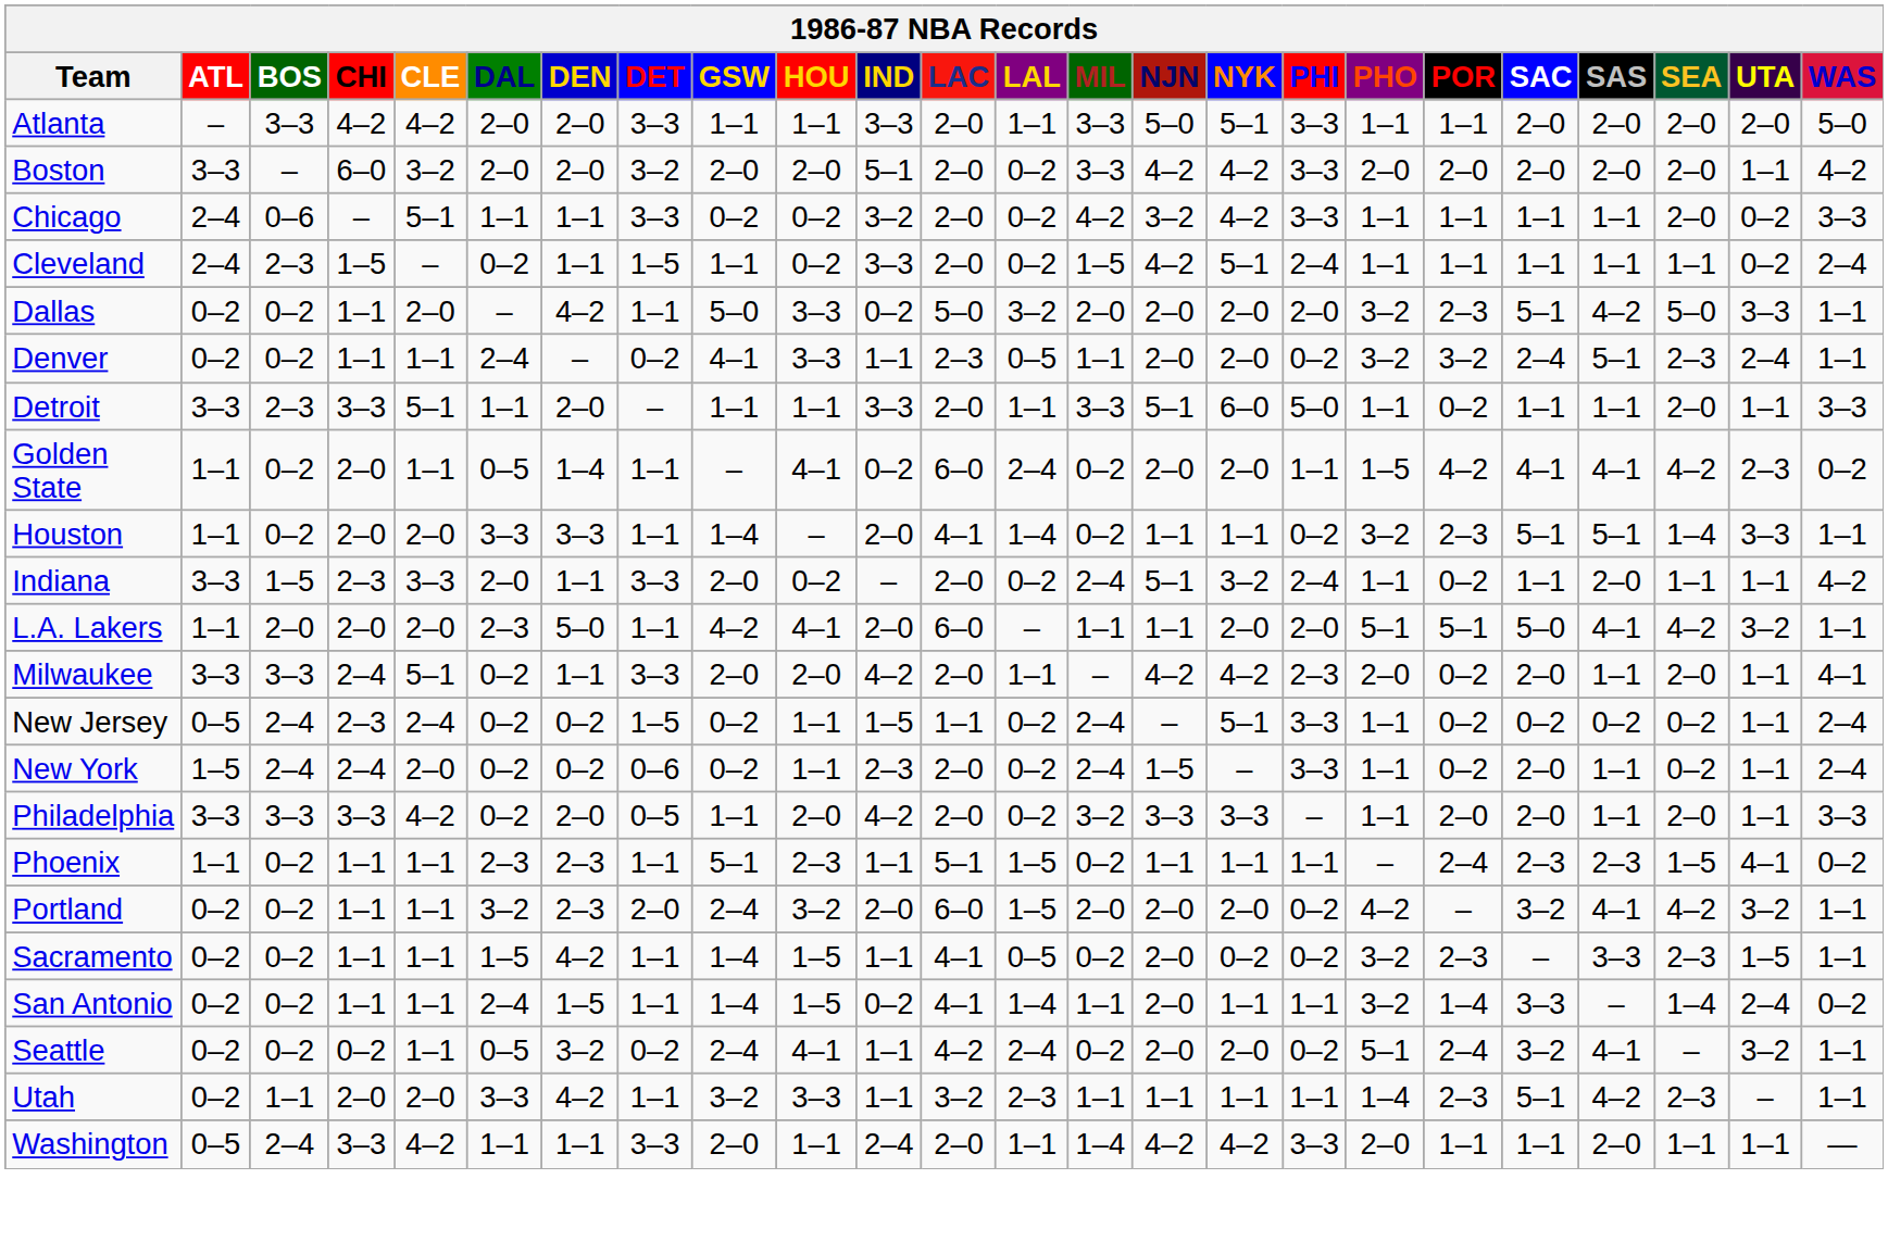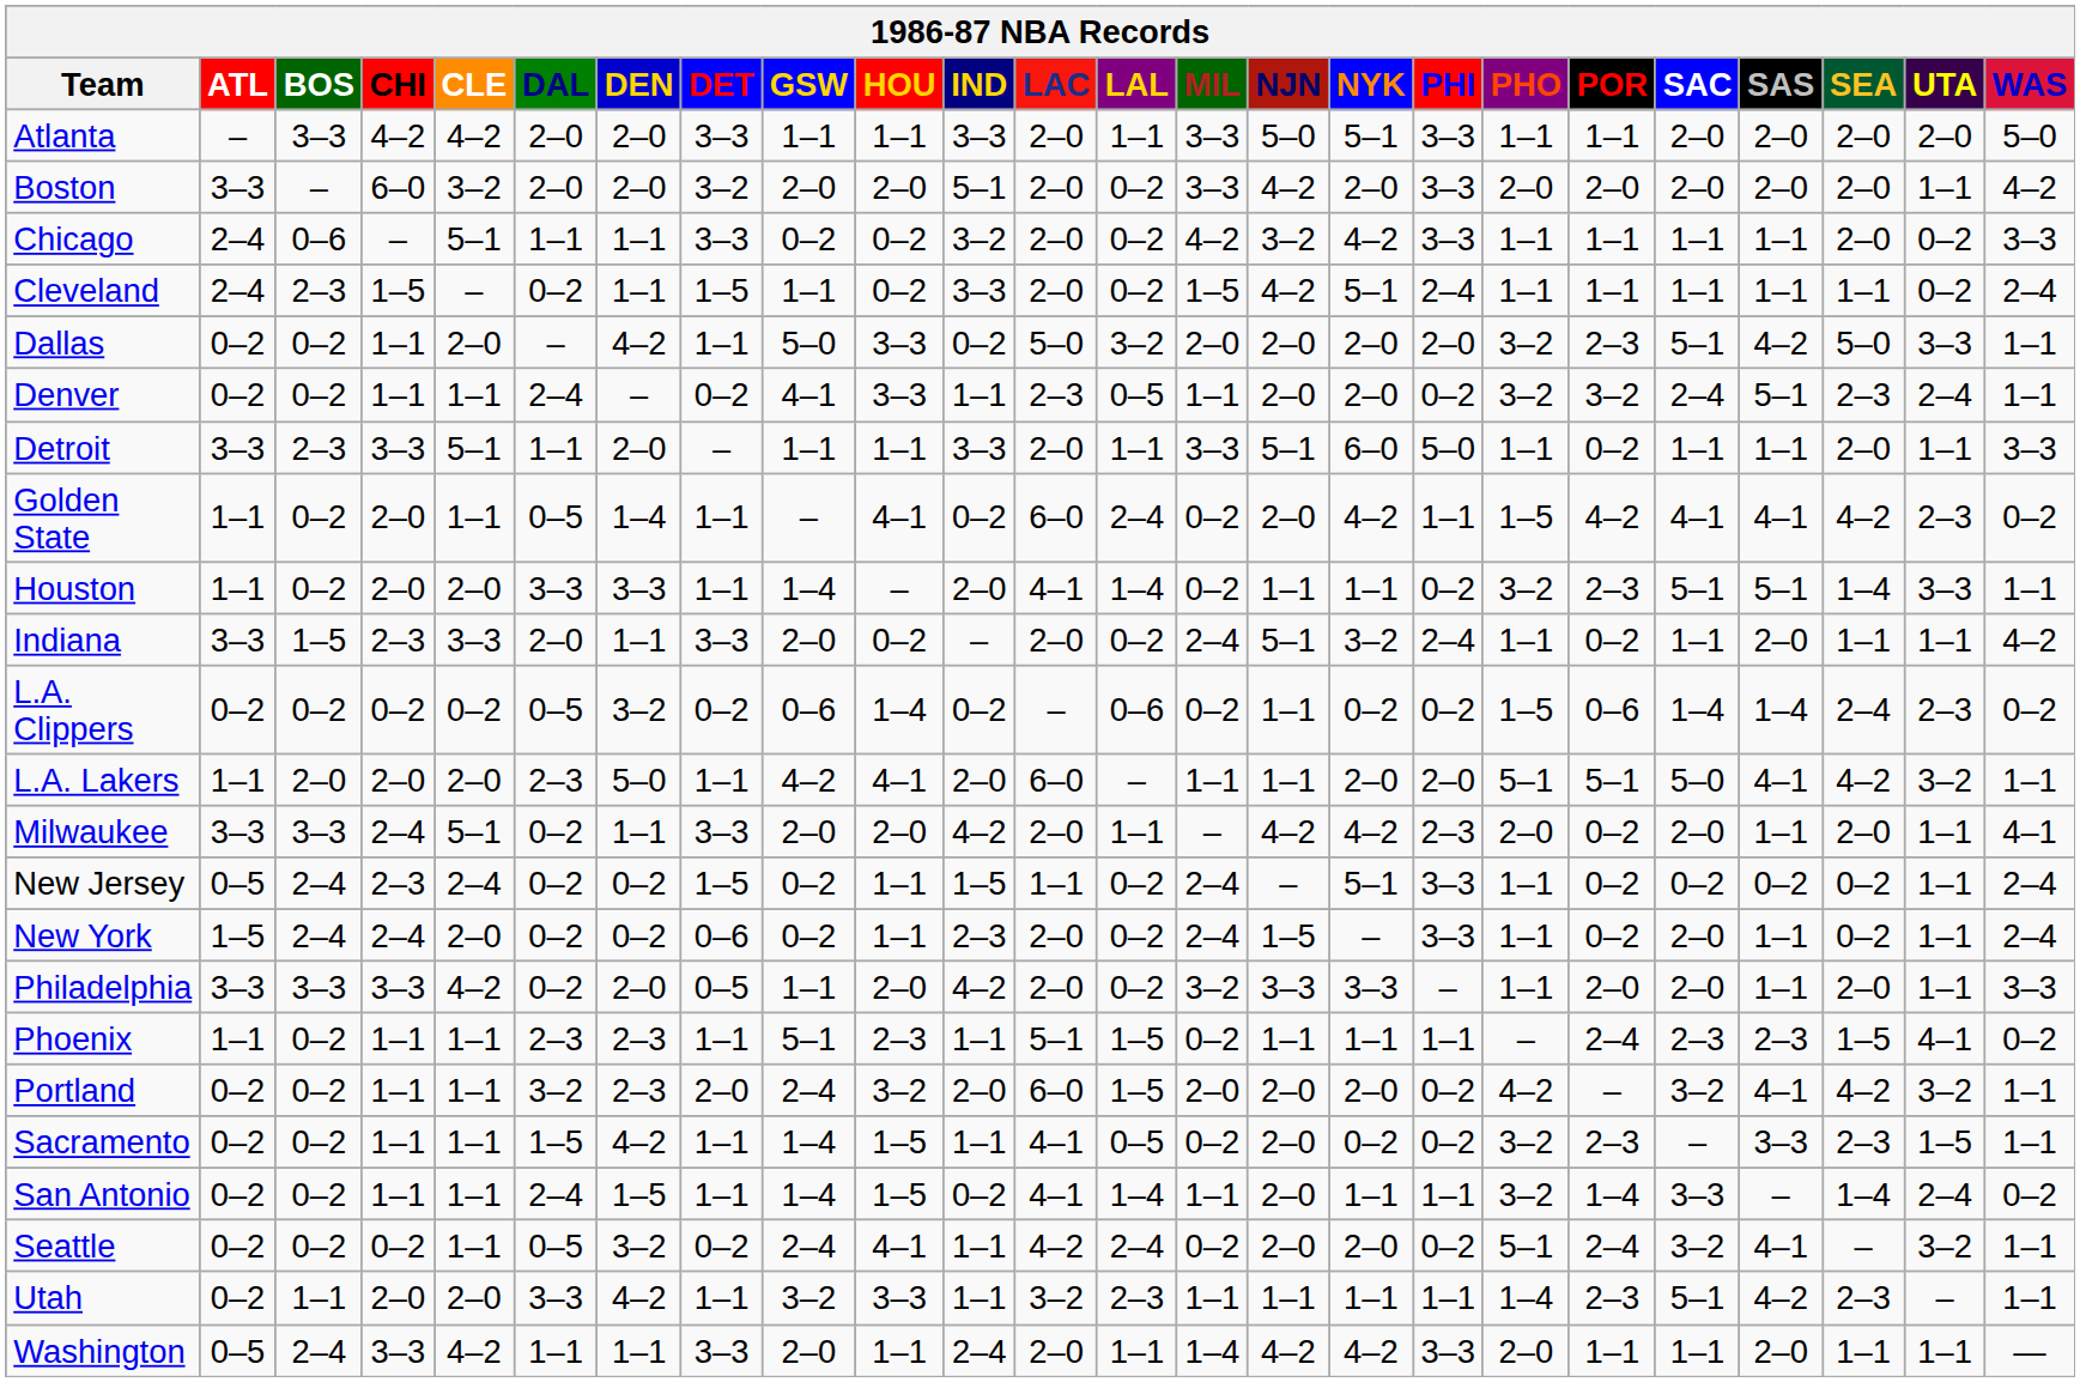 <table class="wikitable" style="font-size:95%; text-align:center;">
 <tr>
 <th colspan=24>1986-87 NBA Records</th>
 </tr>
 <tr>
 <th width=100>Team</th>
 <th style="background:#FF0000;color:#FFFFFF;width=35">ATL</th>
 <th style="background:#006400;color:#FFFFFF;width=35">BOS</th>
 <th style="background:#FF0000;color:#000000;width=35">CHI</th>
 <th style="background:#FF8C00;color:#FFFFFF;width=35">CLE</th>
 <th style="background:#008000;color:#00008B;width=35">DAL</th>
 <th style="background:#0000CD;color:#FFD700;width=35">DEN</th>
 <th style="background:#0000FF;color:#FF0000;width=35">DET</th>
 <th style="background:#0000FF;color:#FFD700;width=35">GSW</th>
 <th style="background:#FF0000;color:#FFD700;width=35">HOU</th>
 <th style="background:#000080;color:#FFD700;width=35">IND</th>
 <th style="background:#F9160D;color:#1A2E8B;width=35">LAC</th>
 <th style="background:#800080;color:#FFD700;width=35">LAL</th>
 <th style="background:#006400;color:#B22222;width=35">MIL</th>
 <th style="background:#B0170C;color:#00056D;width=35">NJN</th>
 <th style="background:#0000FF;color:#FF8C00;width=35">NYK</th>
 <th style="background:#FF0000;color:#0000FF;width=35">PHI</th>
 <th style="background:#800080;color:#FF4500;width=35">PHO</th>
 <th style="background:#000000;color:#FF0000;width=35">POR</th>
 <th style="background:#0000FF;color:#FFFFFF;width=35">SAC</th>
 <th style="background:#000000;color:#C0C0C0;width=35">SAS</th>
 <th style="background:#005831;color:#FFC322;width=35">SEA</th>
 <th style="background:#36004A;color:#FFFF00;width=35">UTA</th>
 <th style="background:#DC143C;color:#0000CD;width=35">WAS</th>
 </tr>
 <tr>
 <td style="text-align:left;"><a href='#'>Atlanta</a></td>
 <td>–</td>
 <td>3–3</td>
 <td>4–2</td>
 <td>4–2</td>
 <td>2–0</td>
 <td>2–0</td>
 <td>3–3</td>
 <td>1–1</td>
 <td>1–1</td>
 <td>3–3</td>
 <td>2–0</td>
 <td>1–1</td>
 <td>3–3</td>
 <td>5–0</td>
 <td>5–1</td>
 <td>3–3</td>
 <td>1–1</td>
 <td>1–1</td>
 <td>2–0</td>
 <td>2–0</td>
 <td>2–0</td>
 <td>2–0</td>
 <td>5–0</td>
 </tr>
 <tr>
 <td style="text-align:left;"><a href='#'>Boston</a></td>
 <td>3–3</td>
 <td>–</td>
 <td>6–0</td>
 <td>3–2</td>
 <td>2–0</td>
 <td>2–0</td>
 <td>3–2</td>
 <td>2–0</td>
 <td>2–0</td>
 <td>5–1</td>
 <td>2–0</td>
 <td>0–2</td>
 <td>3–3</td>
 <td>4–2</td>
-<td>4–2</td>
+<td>2–0</td>
 <td>3–3</td>
 <td>2–0</td>
 <td>2–0</td>
 <td>2–0</td>
 <td>2–0</td>
 <td>2–0</td>
 <td>1–1</td>
 <td>4–2</td>
 </tr>
 <tr>
 <td style="text-align:left;"><a href='#'>Chicago</a></td>
 <td>2–4</td>
 <td>0–6</td>
 <td>–</td>
 <td>5–1</td>
 <td>1–1</td>
 <td>1–1</td>
 <td>3–3</td>
 <td>0–2</td>
 <td>0–2</td>
 <td>3–2</td>
 <td>2–0</td>
 <td>0–2</td>
 <td>4–2</td>
 <td>3–2</td>
 <td>4–2</td>
 <td>3–3</td>
 <td>1–1</td>
 <td>1–1</td>
 <td>1–1</td>
 <td>1–1</td>
 <td>2–0</td>
 <td>0–2</td>
 <td>3–3</td>
 </tr>
 <tr>
 <td style="text-align:left;"><a href='#'>Cleveland</a></td>
 <td>2–4</td>
 <td>2–3</td>
 <td>1–5</td>
 <td>–</td>
 <td>0–2</td>
 <td>1–1</td>
 <td>1–5</td>
 <td>1–1</td>
 <td>0–2</td>
 <td>3–3</td>
 <td>2–0</td>
 <td>0–2</td>
 <td>1–5</td>
 <td>4–2</td>
 <td>5–1</td>
 <td>2–4</td>
 <td>1–1</td>
 <td>1–1</td>
 <td>1–1</td>
 <td>1–1</td>
 <td>1–1</td>
 <td>0–2</td>
 <td>2–4</td>
 </tr>
 <tr>
 <td style="text-align:left;"><a href='#'>Dallas</a></td>
 <td>0–2</td>
 <td>0–2</td>
 <td>1–1</td>
 <td>2–0</td>
 <td>–</td>
 <td>4–2</td>
 <td>1–1</td>
 <td>5–0</td>
 <td>3–3</td>
 <td>0–2</td>
 <td>5–0</td>
 <td>3–2</td>
 <td>2–0</td>
 <td>2–0</td>
 <td>2–0</td>
 <td>2–0</td>
 <td>3–2</td>
 <td>2–3</td>
 <td>5–1</td>
 <td>4–2</td>
 <td>5–0</td>
 <td>3–3</td>
 <td>1–1</td>
 </tr>
 <tr>
 <td style="text-align:left;"><a href='#'>Denver</a></td>
 <td>0–2</td>
 <td>0–2</td>
 <td>1–1</td>
 <td>1–1</td>
 <td>2–4</td>
 <td>–</td>
 <td>0–2</td>
 <td>4–1</td>
 <td>3–3</td>
 <td>1–1</td>
 <td>2–3</td>
 <td>0–5</td>
 <td>1–1</td>
 <td>2–0</td>
 <td>2–0</td>
 <td>0–2</td>
 <td>3–2</td>
 <td>3–2</td>
 <td>2–4</td>
 <td>5–1</td>
 <td>2–3</td>
 <td>2–4</td>
 <td>1–1</td>
 </tr>
 <tr>
 <td style="text-align:left;"><a href='#'>Detroit</a></td>
 <td>3–3</td>
 <td>2–3</td>
 <td>3–3</td>
 <td>5–1</td>
 <td>1–1</td>
 <td>2–0</td>
 <td>–</td>
 <td>1–1</td>
 <td>1–1</td>
 <td>3–3</td>
 <td>2–0</td>
 <td>1–1</td>
 <td>3–3</td>
 <td>5–1</td>
 <td>6–0</td>
 <td>5–0</td>
 <td>1–1</td>
 <td>0–2</td>
 <td>1–1</td>
 <td>1–1</td>
 <td>2–0</td>
 <td>1–1</td>
 <td>3–3</td>
 </tr>
 <tr>
 <td style="text-align:left;"><a href='#'>Golden State</a></td>
 <td>1–1</td>
 <td>0–2</td>
 <td>2–0</td>
 <td>1–1</td>
 <td>0–5</td>
 <td>1–4</td>
 <td>1–1</td>
 <td>–</td>
 <td>4–1</td>
 <td>0–2</td>
 <td>6–0</td>
 <td>2–4</td>
 <td>0–2</td>
 <td>2–0</td>
-<td>2–0</td>
+<td>4–2</td>
 <td>1–1</td>
 <td>1–5</td>
 <td>4–2</td>
 <td>4–1</td>
 <td>4–1</td>
 <td>4–2</td>
 <td>2–3</td>
 <td>0–2</td>
 </tr>
 <tr>
 <td style="text-align:left;"><a href='#'>Houston</a></td>
 <td>1–1</td>
 <td>0–2</td>
 <td>2–0</td>
 <td>2–0</td>
 <td>3–3</td>
 <td>3–3</td>
 <td>1–1</td>
 <td>1–4</td>
 <td>–</td>
 <td>2–0</td>
 <td>4–1</td>
 <td>1–4</td>
 <td>0–2</td>
 <td>1–1</td>
 <td>1–1</td>
 <td>0–2</td>
 <td>3–2</td>
 <td>2–3</td>
 <td>5–1</td>
 <td>5–1</td>
 <td>1–4</td>
 <td>3–3</td>
 <td>1–1</td>
 </tr>
 <tr>
 <td style="text-align:left;"><a href='#'>Indiana</a></td>
 <td>3–3</td>
 <td>1–5</td>
 <td>2–3</td>
 <td>3–3</td>
 <td>2–0</td>
 <td>1–1</td>
 <td>3–3</td>
 <td>2–0</td>
 <td>0–2</td>
 <td>–</td>
 <td>2–0</td>
 <td>0–2</td>
 <td>2–4</td>
 <td>5–1</td>
 <td>3–2</td>
 <td>2–4</td>
 <td>1–1</td>
 <td>0–2</td>
 <td>1–1</td>
 <td>2–0</td>
 <td>1–1</td>
 <td>1–1</td>
 <td>4–2</td>
+</tr>
+<tr>
+<td style="text-align:left;"><a href='#'>L.A. Clippers</a></td>
+<td>0–2</td>
+<td>0–2</td>
+<td>0–2</td>
+<td>0–2</td>
+<td>0–5</td>
+<td>3–2</td>
+<td>0–2</td>
+<td>0–6</td>
+<td>1–4</td>
+<td>0–2</td>
+<td>–</td>
+<td>0–6</td>
+<td>0–2</td>
+<td>1–1</td>
+<td>0–2</td>
+<td>0–2</td>
+<td>1–5</td>
+<td>0–6</td>
+<td>1–4</td>
+<td>1–4</td>
+<td>2–4</td>
+<td>2–3</td>
+<td>0–2</td>
 </tr>
 <tr>
 <td style="text-align:left;"><a href='#'>L.A. Lakers</a></td>
 <td>1–1</td>
 <td>2–0</td>
 <td>2–0</td>
 <td>2–0</td>
 <td>2–3</td>
 <td>5–0</td>
 <td>1–1</td>
 <td>4–2</td>
 <td>4–1</td>
 <td>2–0</td>
 <td>6–0</td>
 <td>–</td>
 <td>1–1</td>
 <td>1–1</td>
 <td>2–0</td>
 <td>2–0</td>
 <td>5–1</td>
 <td>5–1</td>
 <td>5–0</td>
 <td>4–1</td>
 <td>4–2</td>
 <td>3–2</td>
 <td>1–1</td>
 </tr>
 <tr>
 <td style="text-align:left;"><a href='#'>Milwaukee</a></td>
 <td>3–3</td>
 <td>3–3</td>
 <td>2–4</td>
 <td>5–1</td>
 <td>0–2</td>
 <td>1–1</td>
 <td>3–3</td>
 <td>2–0</td>
 <td>2–0</td>
 <td>4–2</td>
 <td>2–0</td>
 <td>1–1</td>
 <td>–</td>
 <td>4–2</td>
 <td>4–2</td>
 <td>2–3</td>
 <td>2–0</td>
 <td>0–2</td>
 <td>2–0</td>
 <td>1–1</td>
 <td>2–0</td>
 <td>1–1</td>
 <td>4–1</td>
 </tr>
 <tr>
 <td style="text-align:left;">New Jersey</td>
 <td>0–5</td>
 <td>2–4</td>
 <td>2–3</td>
 <td>2–4</td>
 <td>0–2</td>
 <td>0–2</td>
 <td>1–5</td>
 <td>0–2</td>
 <td>1–1</td>
 <td>1–5</td>
 <td>1–1</td>
 <td>0–2</td>
 <td>2–4</td>
 <td>–</td>
 <td>5–1</td>
 <td>3–3</td>
 <td>1–1</td>
 <td>0–2</td>
 <td>0–2</td>
 <td>0–2</td>
 <td>0–2</td>
 <td>1–1</td>
 <td>2–4</td>
 </tr>
 <tr>
 <td style="text-align:left;"><a href='#'>New York</a></td>
 <td>1–5</td>
 <td>2–4</td>
 <td>2–4</td>
 <td>2–0</td>
 <td>0–2</td>
 <td>0–2</td>
 <td>0–6</td>
 <td>0–2</td>
 <td>1–1</td>
 <td>2–3</td>
 <td>2–0</td>
 <td>0–2</td>
 <td>2–4</td>
 <td>1–5</td>
 <td>–</td>
 <td>3–3</td>
 <td>1–1</td>
 <td>0–2</td>
 <td>2–0</td>
 <td>1–1</td>
 <td>0–2</td>
 <td>1–1</td>
 <td>2–4</td>
 </tr>
 <tr>
 <td style="text-align:left;"><a href='#'>Philadelphia</a></td>
 <td>3–3</td>
 <td>3–3</td>
 <td>3–3</td>
 <td>4–2</td>
 <td>0–2</td>
 <td>2–0</td>
 <td>0–5</td>
 <td>1–1</td>
 <td>2–0</td>
 <td>4–2</td>
 <td>2–0</td>
 <td>0–2</td>
 <td>3–2</td>
 <td>3–3</td>
 <td>3–3</td>
 <td>–</td>
 <td>1–1</td>
 <td>2–0</td>
 <td>2–0</td>
 <td>1–1</td>
 <td>2–0</td>
 <td>1–1</td>
 <td>3–3</td>
 </tr>
 <tr>
 <td style="text-align:left;"><a href='#'>Phoenix</a></td>
 <td>1–1</td>
 <td>0–2</td>
 <td>1–1</td>
 <td>1–1</td>
 <td>2–3</td>
 <td>2–3</td>
 <td>1–1</td>
 <td>5–1</td>
 <td>2–3</td>
 <td>1–1</td>
 <td>5–1</td>
 <td>1–5</td>
 <td>0–2</td>
 <td>1–1</td>
 <td>1–1</td>
 <td>1–1</td>
 <td>–</td>
 <td>2–4</td>
 <td>2–3</td>
 <td>2–3</td>
 <td>1–5</td>
 <td>4–1</td>
 <td>0–2</td>
 </tr>
 <tr>
 <td style="text-align:left;"><a href='#'>Portland</a></td>
 <td>0–2</td>
 <td>0–2</td>
 <td>1–1</td>
 <td>1–1</td>
 <td>3–2</td>
 <td>2–3</td>
 <td>2–0</td>
 <td>2–4</td>
 <td>3–2</td>
 <td>2–0</td>
 <td>6–0</td>
 <td>1–5</td>
 <td>2–0</td>
 <td>2–0</td>
 <td>2–0</td>
 <td>0–2</td>
 <td>4–2</td>
 <td>–</td>
 <td>3–2</td>
 <td>4–1</td>
 <td>4–2</td>
 <td>3–2</td>
 <td>1–1</td>
 </tr>
 <tr>
 <td style="text-align:left;"><a href='#'>Sacramento</a></td>
 <td>0–2</td>
 <td>0–2</td>
 <td>1–1</td>
 <td>1–1</td>
 <td>1–5</td>
 <td>4–2</td>
 <td>1–1</td>
 <td>1–4</td>
 <td>1–5</td>
 <td>1–1</td>
 <td>4–1</td>
 <td>0–5</td>
 <td>0–2</td>
 <td>2–0</td>
 <td>0–2</td>
 <td>0–2</td>
 <td>3–2</td>
 <td>2–3</td>
 <td>–</td>
 <td>3–3</td>
 <td>2–3</td>
 <td>1–5</td>
 <td>1–1</td>
 </tr>
 <tr>
 <td style="text-align:left;"><a href='#'>San Antonio</a></td>
 <td>0–2</td>
 <td>0–2</td>
 <td>1–1</td>
 <td>1–1</td>
 <td>2–4</td>
 <td>1–5</td>
 <td>1–1</td>
 <td>1–4</td>
 <td>1–5</td>
 <td>0–2</td>
 <td>4–1</td>
 <td>1–4</td>
 <td>1–1</td>
 <td>2–0</td>
 <td>1–1</td>
 <td>1–1</td>
 <td>3–2</td>
 <td>1–4</td>
 <td>3–3</td>
 <td>–</td>
 <td>1–4</td>
 <td>2–4</td>
 <td>0–2</td>
 </tr>
 <tr>
 <td style="text-align:left;"><a href='#'>Seattle</a></td>
 <td>0–2</td>
 <td>0–2</td>
 <td>0–2</td>
 <td>1–1</td>
 <td>0–5</td>
 <td>3–2</td>
 <td>0–2</td>
 <td>2–4</td>
 <td>4–1</td>
 <td>1–1</td>
 <td>4–2</td>
 <td>2–4</td>
 <td>0–2</td>
 <td>2–0</td>
 <td>2–0</td>
 <td>0–2</td>
 <td>5–1</td>
 <td>2–4</td>
 <td>3–2</td>
 <td>4–1</td>
 <td>–</td>
 <td>3–2</td>
 <td>1–1</td>
 </tr>
 <tr>
 <td style="text-align:left;"><a href='#'>Utah</a></td>
 <td>0–2</td>
 <td>1–1</td>
 <td>2–0</td>
 <td>2–0</td>
 <td>3–3</td>
 <td>4–2</td>
 <td>1–1</td>
 <td>3–2</td>
 <td>3–3</td>
 <td>1–1</td>
 <td>3–2</td>
 <td>2–3</td>
 <td>1–1</td>
 <td>1–1</td>
 <td>1–1</td>
 <td>1–1</td>
 <td>1–4</td>
 <td>2–3</td>
 <td>5–1</td>
 <td>4–2</td>
 <td>2–3</td>
 <td>–</td>
 <td>1–1</td>
 </tr>
 <tr>
 <td style="text-align:left;"><a href='#'>Washington</a></td>
 <td>0–5</td>
 <td>2–4</td>
 <td>3–3</td>
 <td>4–2</td>
 <td>1–1</td>
 <td>1–1</td>
 <td>3–3</td>
 <td>2–0</td>
 <td>1–1</td>
 <td>2–4</td>
 <td>2–0</td>
 <td>1–1</td>
 <td>1–4</td>
 <td>4–2</td>
 <td>4–2</td>
 <td>3–3</td>
 <td>2–0</td>
 <td>1–1</td>
 <td>1–1</td>
 <td>2–0</td>
 <td>1–1</td>
 <td>1–1</td>
 <td>—</td>
 </tr>
 </table>
